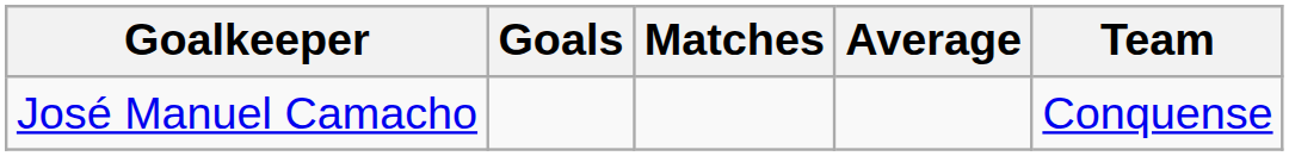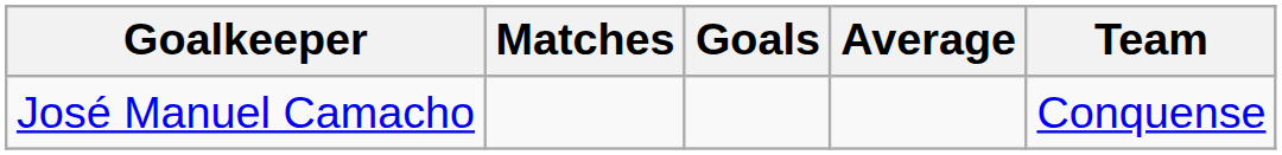 <table class="wikitable sortable" class="wikitable">
 <tr style="background:#ccc; text-align:center;">
 <th>Goalkeeper</th>
+<th>Matches</th>
 <th>Goals</th>
-<th>Matches</th>
 <th>Average</th>
 <th>Team</th>
 </tr>
 <tr>
 <td> <a href='#'>José Manuel Camacho</a></td>
 <td></td>
 <td></td>
 <td></td>
 <td><a href='#'>Conquense</a></td>
 </tr>
 </table>
